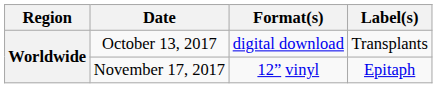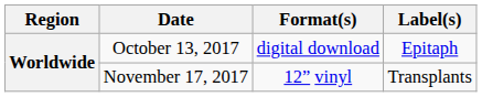 <table class="wikitable sortable plainrowheaders" style="text-align:center">
 <tr>
 <th scope="col">Region</th>
 <th scope="col">Date</th>
 <th scope="col">Format(s)</th>
 <th scope="col">Label(s)</th>
 </tr>
 <tr>
 <th rowspan="2" scope="row">Worldwide</th>
 <td>October 13, 2017</td>
 <td><a href='#'>digital download</a></td>
-<td>Transplants</td>
+<td><a href='#'>Epitaph</a></td>
 </tr>
 <tr>
 <td>November 17, 2017</td>
 <td><a href='#'>12”</a> <a href='#'>vinyl</a></td>
-<td><a href='#'>Epitaph</a></td>
+<td>Transplants</td>
 </tr>
 </table>
